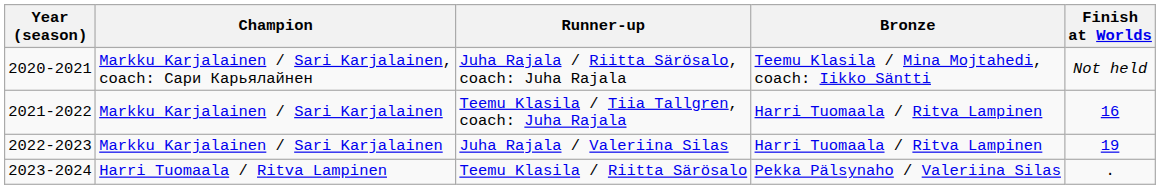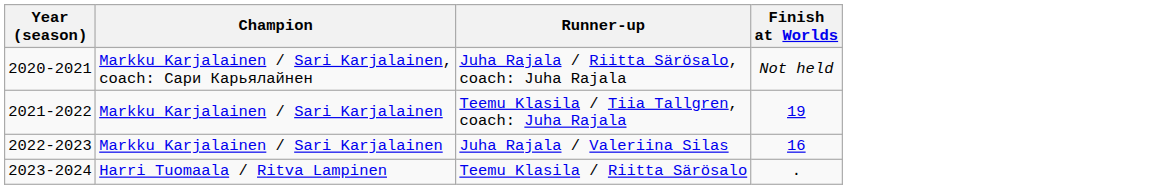 <table class="wikitable" border="1">
 <tr>
 <th>Year<br>(season)</th>
 <th>Champion</th>
 <th>Runner-up</th>
-<th>Bronze</th>
 <th>Finish<br>at <a href='#'>Worlds</a></th>
 </tr>
 <tr>
 <td>2020-2021</td>
 <td><a href='#'>Markku Karjalainen</a> / <a href='#'>Sari Karjalainen</a>,<br>coach: Сари Карьялайнен</td>
 <td><a href='#'>Juha Rajala</a> / <a href='#'>Riitta Särösalo</a>,<br>coach: Juha Rajala</td>
-<td><a href='#'>Teemu Klasila</a> / <a href='#'>Mina Mojtahedi</a>,<br>coach: <a href='#'>Iikko Säntti</a></td>
 <td align=center><em>Not held</em></td>
 </tr>
 <tr>
 <td>2021-2022</td>
 <td><a href='#'>Markku Karjalainen</a> / <a href='#'>Sari Karjalainen</a></td>
 <td><a href='#'>Teemu Klasila</a> / <a href='#'>Tiia Tallgren</a>,<br>coach: <a href='#'>Juha Rajala</a></td>
-<td><a href='#'>Harri Tuomaala</a> / <a href='#'>Ritva Lampinen</a></td>
-<td align=center><a href='#'>16</a></td>
+<td align=center><a href='#'>19</a></td>
 </tr>
 <tr>
 <td>2022-2023</td>
 <td><a href='#'>Markku Karjalainen</a> / <a href='#'>Sari Karjalainen</a></td>
 <td><a href='#'>Juha Rajala</a> / <a href='#'>Valeriina Silas</a></td>
-<td><a href='#'>Harri Tuomaala</a> / <a href='#'>Ritva Lampinen</a></td>
-<td align=center><a href='#'>19</a></td>
+<td align=center><a href='#'>16</a></td>
 </tr>
 <tr>
 <td>2023-2024</td>
 <td><a href='#'>Harri Tuomaala</a> / <a href='#'>Ritva Lampinen</a></td>
 <td><a href='#'>Teemu Klasila</a> / <a href='#'>Riitta Särösalo</a></td>
-<td><a href='#'>Pekka Pälsynaho</a> / <a href='#'>Valeriina Silas</a></td>
 <td align=center>.</td>
 </tr>
 </table>
